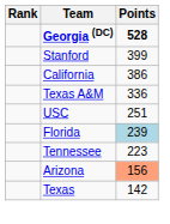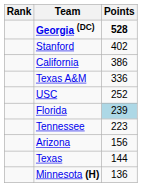 <table class="wikitable sortable" style="text-align:center">
 <tr>
 <th>Rank</th>
 <th>Team</th>
 <th>Points</th>
 </tr>
 <tr>
 <td></td>
 <td align=left><strong><a href='#'>Georgia</a></strong> <strong><sup>(DC)</sup></strong></td>
 <td><strong>528</strong></td>
 </tr>
 <tr>
 <td></td>
 <td align=left><a href='#'>Stanford</a></td>
-<td>399</td>
+<td>402</td>
 </tr>
 <tr>
 <td></td>
 <td align=left><a href='#'>California</a></td>
 <td>386</td>
 </tr>
 <tr>
 <td></td>
 <td align=left><a href='#'>Texas A&M</a></td>
 <td>336</td>
 </tr>
 <tr>
 <td></td>
 <td align=left><a href='#'>USC</a></td>
-<td>251</td>
+<td>252</td>
 </tr>
 <tr>
 <td></td>
 <td align=left><a href='#'>Florida</a></td>
 <td style="background: lightblue;">239</td>
 </tr>
 <tr>
 <td></td>
 <td align=left><a href='#'>Tennessee</a></td>
 <td>223</td>
 </tr>
 <tr>
 <td></td>
 <td align=left><a href='#'>Arizona</a></td>
-<td style="background: lightsalmon;">156</td>
+<td>156</td>
 </tr>
 <tr>
 <td></td>
 <td align=left><a href='#'>Texas</a></td>
-<td>142</td>
+<td>144</td>
+</tr>
+<tr>
+<td></td>
+<td align=left><a href='#'>Minnesota</a> <strong>(H)</strong></td>
+<td>136</td>
 </tr>
 </table>
